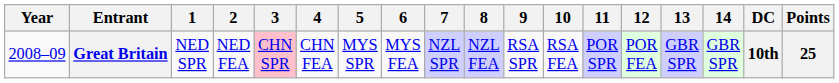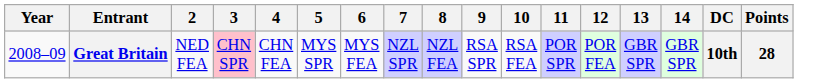 <table class="wikitable" style="text-align:center; font-size:85%">
 <tr>
 <th>Year</th>
 <th>Entrant</th>
-<th>1</th>
 <th>2</th>
 <th>3</th>
 <th>4</th>
 <th>5</th>
 <th>6</th>
 <th>7</th>
 <th>8</th>
 <th>9</th>
 <th>10</th>
 <th>11</th>
 <th>12</th>
 <th>13</th>
 <th>14</th>
 <th>DC</th>
 <th>Points</th>
 </tr>
 <tr>
 <td nowrap><a href='#'>2008–09</a></td>
 <th nowrap><a href='#'>Great Britain</a></th>
-<td><a href='#'>NED<br>SPR</a></td>
 <td><a href='#'>NED<br>FEA</a></td>
 <td style="background: pink;"><a href='#'>CHN<br>SPR</a></td>
 <td><a href='#'>CHN<br>FEA</a></td>
 <td><a href='#'>MYS<br>SPR</a></td>
 <td><a href='#'>MYS<br>FEA</a></td>
 <td style="background:#CFCFFF;"><a href='#'>NZL<br>SPR</a><br></td>
 <td style="background:#CFCFFF;"><a href='#'>NZL<br>FEA</a><br></td>
 <td><a href='#'>RSA<br>SPR</a></td>
 <td><a href='#'>RSA<br>FEA</a></td>
 <td style="background:#CFCFFF;"><a href='#'>POR<br>SPR</a><br></td>
 <td style="background:#DFFFDF;"><a href='#'>POR<br>FEA</a><br></td>
 <td style="background:#CFCFFF;"><a href='#'>GBR<br>SPR</a><br></td>
 <td style="background:#DFFFDF;"><a href='#'>GBR<br>SPR</a><br></td>
 <th>10th</th>
-<th>25</th>
+<th>28</th>
 </tr>
 </table>
